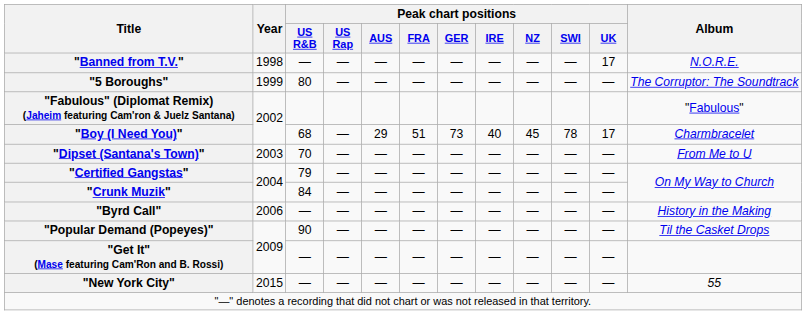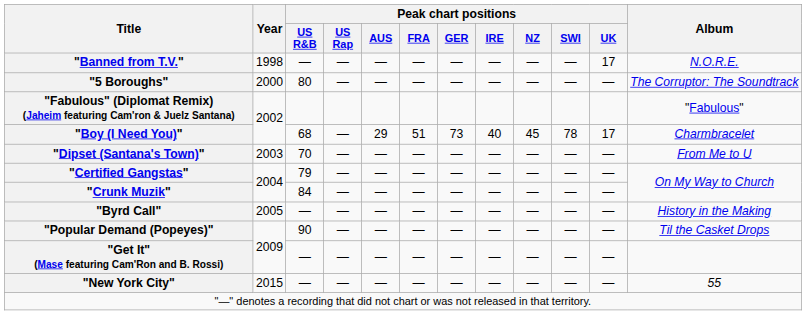 <table class="wikitable plainrowheaders" style="text-align:center;">
 <tr>
 <th scope="col" rowspan="2" style="width:20em;">Title</th>
 <th scope="col" rowspan="2">Year</th>
 <th scope="col" colspan="9">Peak chart positions</th>
 <th scope="col" rowspan="2">Album</th>
 </tr>
 <tr>
 <th style="width:3em;font-size:90%;"><a href='#'>US<br>R&B</a><br></th>
 <th style="width:3em;font-size:90%;"><a href='#'>US<br>Rap</a><br></th>
 <th style="width:3em;font-size:90%;"><a href='#'>AUS</a><br></th>
 <th style="width:3em;font-size:90%;"><a href='#'>FRA</a><br></th>
 <th style="width:3em;font-size:90%;"><a href='#'>GER</a><br></th>
 <th style="width:3em;font-size:90%;"><a href='#'>IRE</a><br></th>
 <th style="width:3em;font-size:90%;"><a href='#'>NZ</a><br></th>
 <th style="width:3em;font-size:90%;"><a href='#'>SWI</a><br></th>
 <th style="width:3em;font-size:90%;"><a href='#'>UK</a><br></th>
 </tr>
 <tr>
 <th scope="row">"<a href='#'>Banned from T.V.</a>"<br></th>
 <td>1998</td>
 <td>—</td>
 <td>—</td>
 <td>—</td>
 <td>—</td>
 <td>—</td>
 <td>—</td>
 <td>—</td>
 <td>—</td>
 <td>17</td>
 <td><em><a href='#'>N.O.R.E.</a></em></td>
 </tr>
 <tr>
 <th scope="row">"5 Boroughs"<br></th>
-<td>1999</td>
+<td>2000</td>
 <td>80</td>
 <td>—</td>
 <td>—</td>
 <td>—</td>
 <td>—</td>
 <td>—</td>
 <td>—</td>
 <td>—</td>
 <td>—</td>
 <td><em><a href='#'>The Corruptor: The Soundtrack</a></em></td>
 </tr>
 <tr>
 <th>"Fabulous" (Diplomat Remix)<br><small>(<a href='#'>Jaheim</a> featuring Cam'ron & Juelz Santana)</small></th>
 <td rowspan="2">2002</td>
 <td></td>
 <td></td>
 <td></td>
 <td></td>
 <td></td>
 <td></td>
 <td></td>
 <td></td>
 <td></td>
 <td>"<a href='#'>Fabulous</a>"</td>
 </tr>
 <tr>
 <th scope="row">"<a href='#'>Boy (I Need You)</a>"<br></th>
 <td>68</td>
 <td>—</td>
 <td>29</td>
 <td>51</td>
 <td>73</td>
 <td>40</td>
 <td>45</td>
 <td>78</td>
 <td>17</td>
 <td><em><a href='#'>Charmbracelet</a></em></td>
 </tr>
 <tr>
 <th scope="row">"<a href='#'>Dipset (Santana's Town)</a>"<br></th>
 <td>2003</td>
 <td>70</td>
 <td>—</td>
 <td>—</td>
 <td>—</td>
 <td>—</td>
 <td>—</td>
 <td>—</td>
 <td>—</td>
 <td>—</td>
 <td><em><a href='#'>From Me to U</a></em></td>
 </tr>
 <tr>
 <th scope="row">"<a href='#'>Certified Gangstas</a>"<br></th>
 <td rowspan="2">2004</td>
 <td>79</td>
 <td>—</td>
 <td>—</td>
 <td>—</td>
 <td>—</td>
 <td>—</td>
 <td>—</td>
 <td>—</td>
 <td>—</td>
 <td rowspan="2"><em><a href='#'>On My Way to Church</a></em></td>
 </tr>
 <tr>
 <th scope="row">"<a href='#'>Crunk Muzik</a>"<br></th>
 <td>84</td>
 <td>—</td>
 <td>—</td>
 <td>—</td>
 <td>—</td>
 <td>—</td>
 <td>—</td>
 <td>—</td>
 <td>—</td>
 </tr>
 <tr>
 <th scope="row">"Byrd Call"<br></th>
-<td>2006</td>
+<td>2005</td>
 <td>—</td>
 <td>—</td>
 <td>—</td>
 <td>—</td>
 <td>—</td>
 <td>—</td>
 <td>—</td>
 <td>—</td>
 <td>—</td>
 <td><em><a href='#'>History in the Making</a></em></td>
 </tr>
 <tr>
 <th scope="row">"Popular Demand (Popeyes)"<br></th>
 <td rowspan="2">2009</td>
 <td>90</td>
 <td>—</td>
 <td>—</td>
 <td>—</td>
 <td>—</td>
 <td>—</td>
 <td>—</td>
 <td>—</td>
 <td>—</td>
 <td><em><a href='#'>Til the Casket Drops</a></em></td>
 </tr>
 <tr>
 <th scope="row">"Get It"<br><small>(<a href='#'>Mase</a> featuring Cam'Ron and B. Rossi)</small></th>
 <td>—</td>
 <td>—</td>
 <td>—</td>
 <td>—</td>
 <td>—</td>
 <td>—</td>
 <td>—</td>
 <td>—</td>
 <td>—</td>
 <td></td>
 </tr>
 <tr>
 <th scope="row">"New York City"<br></th>
 <td>2015</td>
 <td>—</td>
 <td>—</td>
 <td>—</td>
 <td>—</td>
 <td>—</td>
 <td>—</td>
 <td>—</td>
 <td>—</td>
 <td>—</td>
 <td><em>55</em></td>
 </tr>
 <tr>
 <td colspan="14" style="font-size:90%">"—" denotes a recording that did not chart or was not released in that territory.</td>
 </tr>
 </table>
